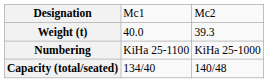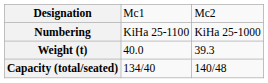 <table class="wikitable">
 <tr>
 <th>Designation</th>
 <td>Mc1</td>
 <td>Mc2</td>
 </tr>
 <tr>
+<th>Numbering</th>
+<td>KiHa 25-1100</td>
+<td>KiHa 25-1000</td>
+</tr>
+<tr>
 <th>Weight (t)</th>
 <td>40.0</td>
 <td>39.3</td>
-</tr>
-<tr>
-<th>Numbering</th>
-<td>KiHa 25-1100</td>
-<td>KiHa 25-1000</td>
 </tr>
 <tr>
 <th>Capacity (total/seated)</th>
 <td>134/40</td>
 <td>140/48</td>
 </tr>
 </table>
